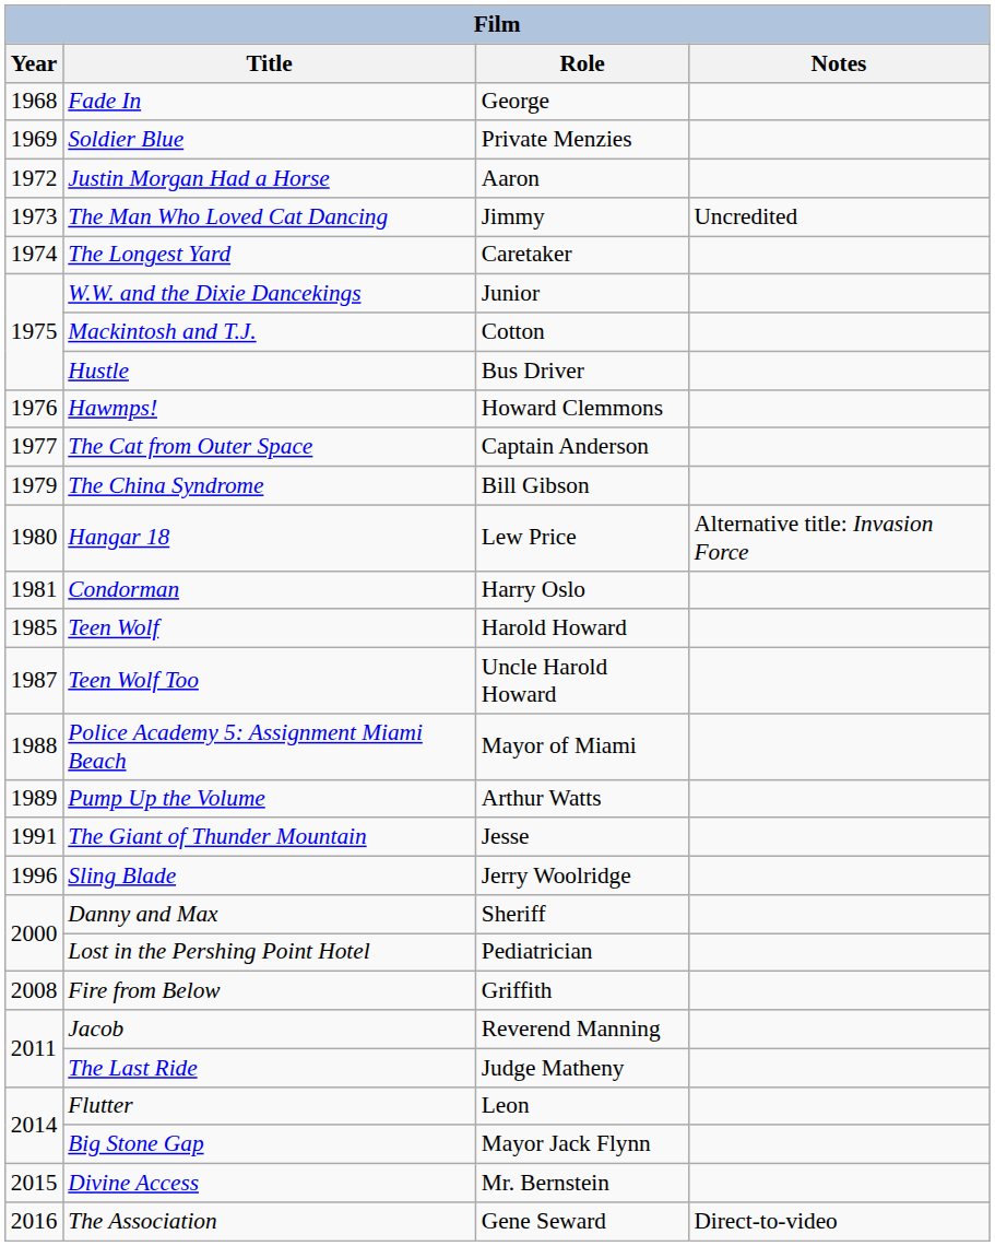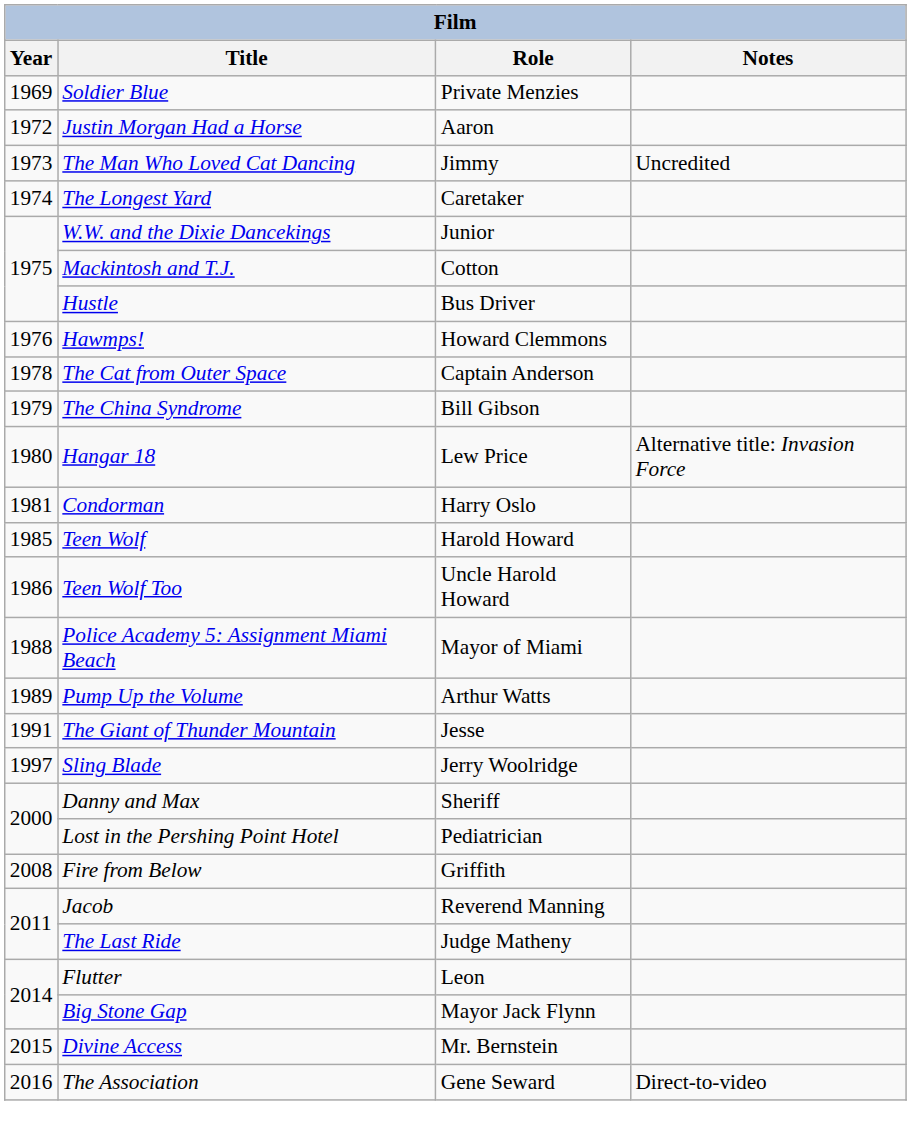 <table class="wikitable" style="font-size: 90%;">
 <tr>
 <th colspan="4" style="background: LightSteelBlue;">Film</th>
 </tr>
 <tr>
 <th>Year</th>
 <th>Title</th>
 <th>Role</th>
 <th>Notes</th>
-</tr>
-<tr>
-<td>1968</td>
-<td><em><a href='#'>Fade In</a></em></td>
-<td>George</td>
-<td></td>
 </tr>
 <tr>
 <td>1969</td>
 <td><em><a href='#'>Soldier Blue</a></em></td>
 <td>Private Menzies</td>
 <td></td>
 </tr>
 <tr>
 <td>1972</td>
 <td><em><a href='#'>Justin Morgan Had a Horse</a></em></td>
 <td>Aaron</td>
 <td></td>
 </tr>
 <tr>
 <td>1973</td>
 <td><em><a href='#'>The Man Who Loved Cat Dancing</a></em></td>
 <td>Jimmy</td>
 <td>Uncredited</td>
 </tr>
 <tr>
 <td>1974</td>
 <td><em><a href='#'>The Longest Yard</a></em></td>
 <td>Caretaker</td>
 <td></td>
 </tr>
 <tr>
 <td rowspan=3>1975</td>
 <td><em><a href='#'>W.W. and the Dixie Dancekings</a></em></td>
 <td>Junior</td>
 <td></td>
 </tr>
 <tr>
 <td><em><a href='#'>Mackintosh and T.J.</a></em></td>
 <td>Cotton</td>
 <td></td>
 </tr>
 <tr>
 <td><em><a href='#'>Hustle</a></em></td>
 <td>Bus Driver</td>
 <td></td>
 </tr>
 <tr>
 <td>1976</td>
 <td><em><a href='#'>Hawmps!</a></em></td>
 <td>Howard Clemmons</td>
 <td></td>
 </tr>
 <tr>
-<td>1977</td>
+<td>1978</td>
 <td><em><a href='#'>The Cat from Outer Space</a></em></td>
 <td>Captain Anderson</td>
 <td></td>
 </tr>
 <tr>
 <td>1979</td>
 <td><em><a href='#'>The China Syndrome</a></em></td>
 <td>Bill Gibson</td>
 <td></td>
 </tr>
 <tr>
 <td>1980</td>
 <td><em><a href='#'>Hangar 18</a></em></td>
 <td>Lew Price</td>
 <td>Alternative title: <em>Invasion Force</em></td>
 </tr>
 <tr>
 <td>1981</td>
 <td><em><a href='#'>Condorman</a></em></td>
 <td>Harry Oslo</td>
 <td></td>
 </tr>
 <tr>
 <td>1985</td>
 <td><em><a href='#'>Teen Wolf</a></em></td>
 <td>Harold Howard</td>
 <td></td>
 </tr>
 <tr>
-<td>1987</td>
+<td>1986</td>
 <td><em><a href='#'>Teen Wolf Too</a></em></td>
 <td>Uncle Harold Howard</td>
 <td></td>
 </tr>
 <tr>
 <td>1988</td>
 <td><em><a href='#'>Police Academy 5: Assignment Miami Beach</a></em></td>
 <td>Mayor of Miami</td>
 <td></td>
 </tr>
 <tr>
 <td>1989</td>
 <td><em><a href='#'>Pump Up the Volume</a></em></td>
 <td>Arthur Watts</td>
 <td></td>
 </tr>
 <tr>
 <td>1991</td>
 <td><em><a href='#'>The Giant of Thunder Mountain</a></em></td>
 <td>Jesse</td>
 <td></td>
 </tr>
 <tr>
-<td>1996</td>
+<td>1997</td>
 <td><em><a href='#'>Sling Blade</a></em></td>
 <td>Jerry Woolridge</td>
 <td></td>
 </tr>
 <tr>
 <td rowspan=2>2000</td>
 <td><em>Danny and Max</em></td>
 <td>Sheriff</td>
 <td></td>
 </tr>
 <tr>
 <td><em>Lost in the Pershing Point Hotel</em></td>
 <td>Pediatrician</td>
 <td></td>
 </tr>
 <tr>
 <td>2008</td>
 <td><em>Fire from Below</em></td>
 <td>Griffith</td>
 <td></td>
 </tr>
 <tr>
 <td rowspan=2>2011</td>
 <td><em>Jacob</em></td>
 <td>Reverend Manning</td>
 <td></td>
 </tr>
 <tr>
 <td><em><a href='#'>The Last Ride</a></em></td>
 <td>Judge Matheny</td>
 <td></td>
 </tr>
 <tr>
 <td rowspan=2>2014</td>
 <td><em>Flutter</em></td>
 <td>Leon</td>
 <td></td>
 </tr>
 <tr>
 <td><em><a href='#'>Big Stone Gap</a></em></td>
 <td>Mayor Jack Flynn</td>
 <td></td>
 </tr>
 <tr>
 <td>2015</td>
 <td><em><a href='#'>Divine Access</a></em></td>
 <td>Mr. Bernstein</td>
 <td></td>
 </tr>
 <tr>
 <td>2016</td>
 <td><em>The Association</em></td>
 <td>Gene Seward</td>
 <td>Direct-to-video</td>
 </tr>
 </table>
